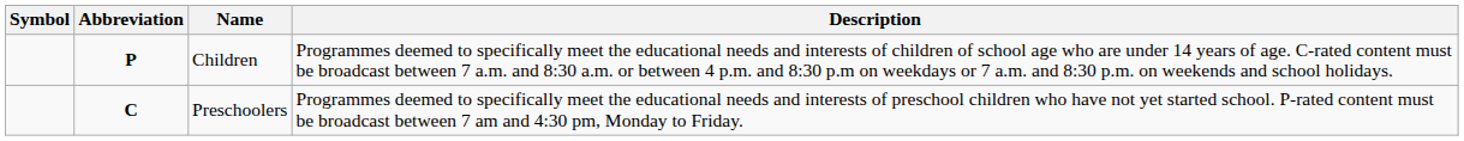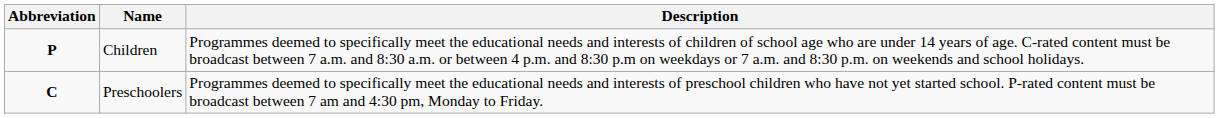 <table class="wikitable">
 <tr>
-<th>Symbol</th>
 <th>Abbreviation</th>
 <th>Name</th>
 <th>Description</th>
 </tr>
 <tr>
-<td align="center"></td>
 <td align="center"><strong>P</strong></td>
 <td>Children</td>
 <td>Programmes deemed to specifically meet the educational needs and interests of children of school age who are under 14 years of age. C-rated content must be broadcast between 7 a.m. and 8:30 a.m. or between 4 p.m. and 8:30 p.m on weekdays or 7 a.m. and 8:30 p.m. on weekends and school holidays.</td>
 </tr>
 <tr>
-<td align="center"></td>
 <td align="center"><strong>C</strong></td>
 <td>Preschoolers</td>
 <td>Programmes deemed to specifically meet the educational needs and interests of preschool children who have not yet started school. P-rated content must be broadcast between 7 am and 4:30 pm, Monday to Friday.</td>
 </tr>
 </table>
